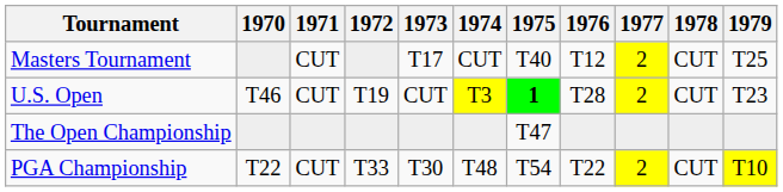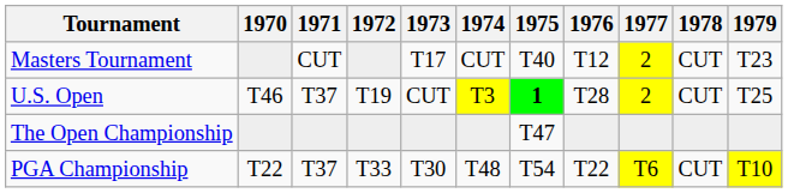 <table class="wikitable" style="font-size:95%;text-align:center;">
 <tr>
 <th>Tournament</th>
 <th>1970</th>
 <th>1971</th>
 <th>1972</th>
 <th>1973</th>
 <th>1974</th>
 <th>1975</th>
 <th>1976</th>
 <th>1977</th>
 <th>1978</th>
 <th>1979</th>
 </tr>
 <tr>
 <td align=left><a href='#'>Masters Tournament</a></td>
 <td style="background:#eeeeee;"></td>
 <td>CUT</td>
 <td style="background:#eeeeee;"></td>
 <td>T17</td>
 <td>CUT</td>
 <td>T40</td>
 <td>T12</td>
 <td style="background:yellow;">2</td>
 <td>CUT</td>
-<td>T25</td>
+<td>T23</td>
 </tr>
 <tr>
 <td align=left><a href='#'>U.S. Open</a></td>
 <td>T46</td>
-<td>CUT</td>
+<td>T37</td>
 <td>T19</td>
 <td>CUT</td>
 <td style="background:yellow;">T3</td>
 <td style="background:lime;"><strong>1</strong></td>
 <td>T28</td>
 <td style="background:yellow;">2</td>
 <td>CUT</td>
-<td>T23</td>
+<td>T25</td>
 </tr>
 <tr>
 <td align=left><a href='#'>The Open Championship</a></td>
 <td style="background:#eeeeee;"></td>
 <td style="background:#eeeeee;"></td>
 <td style="background:#eeeeee;"></td>
 <td style="background:#eeeeee;"></td>
 <td style="background:#eeeeee;"></td>
 <td>T47</td>
 <td style="background:#eeeeee;"></td>
 <td style="background:#eeeeee;"></td>
 <td style="background:#eeeeee;"></td>
 <td style="background:#eeeeee;"></td>
 </tr>
 <tr>
 <td align=left><a href='#'>PGA Championship</a></td>
 <td>T22</td>
-<td>CUT</td>
+<td>T37</td>
 <td>T33</td>
 <td>T30</td>
 <td>T48</td>
 <td>T54</td>
 <td>T22</td>
-<td style="background:yellow;">2</td>
+<td style="background:yellow;">T6</td>
 <td>CUT</td>
 <td style="background:yellow;">T10</td>
 </tr>
 </table>
